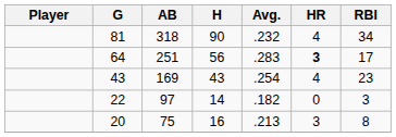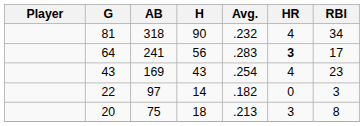 <table class="wikitable sortable">
 <tr>
 <th bgcolor="#DDDDFF" width="16%">Player</th>
 <th bgcolor="#DDDDFF" width="9%">G</th>
 <th bgcolor="#DDDDFF" width="9%">AB</th>
 <th bgcolor="#DDDDFF" width="9%">H</th>
 <th bgcolor="#DDDDFF" width="9%">Avg.</th>
 <th bgcolor="#DDDDFF" width="9%">HR</th>
 <th bgcolor="#DDDDFF" width="9%">RBI</th>
 </tr>
 <tr align="center">
 <td></td>
 <td>81</td>
 <td>318</td>
 <td>90</td>
 <td>.232</td>
 <td>4</td>
 <td>34</td>
 </tr>
 <tr align="center">
 <td></td>
 <td>64</td>
-<td>251</td>
+<td>241</td>
 <td>56</td>
 <td>.283</td>
 <td><strong>3</strong></td>
 <td>17</td>
 </tr>
 <tr align="center">
 <td></td>
 <td>43</td>
 <td>169</td>
 <td>43</td>
 <td>.254</td>
 <td>4</td>
 <td>23</td>
 </tr>
 <tr align="center">
 <td></td>
 <td>22</td>
 <td>97</td>
 <td>14</td>
 <td>.182</td>
 <td>0</td>
 <td>3</td>
 </tr>
 <tr align="center">
 <td></td>
 <td>20</td>
 <td>75</td>
-<td>16</td>
+<td>18</td>
 <td>.213</td>
 <td>3</td>
 <td>8</td>
 </tr>
 <tr align="center">
 </tr>
 </table>
